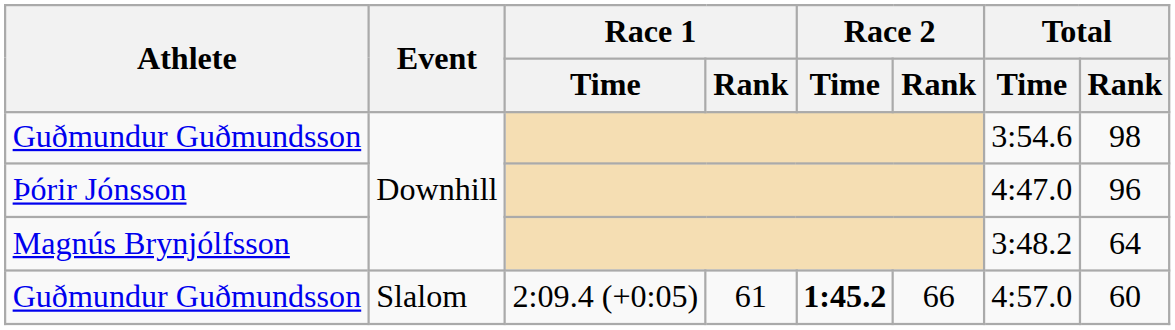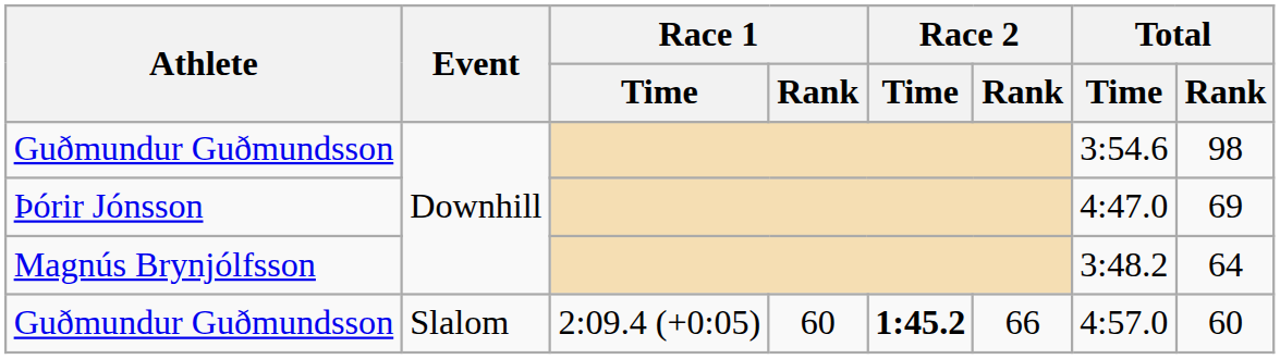 <table class="wikitable" style="font-size:90%">
 <tr>
 <th rowspan="2">Athlete</th>
 <th rowspan="2">Event</th>
 <th colspan="2">Race 1</th>
 <th colspan="2">Race 2</th>
 <th colspan="2">Total</th>
 </tr>
 <tr>
 <th>Time</th>
 <th>Rank</th>
 <th>Time</th>
 <th>Rank</th>
 <th>Time</th>
 <th>Rank</th>
 </tr>
 <tr>
 <td><a href='#'>Guðmundur Guðmundsson</a></td>
 <td rowspan="3">Downhill</td>
 <td colspan="4" bgcolor="wheat"></td>
 <td align="center">3:54.6</td>
 <td align="center">98</td>
 </tr>
 <tr>
 <td><a href='#'>Þórir Jónsson</a></td>
 <td colspan="4" bgcolor="wheat"></td>
 <td align="center">4:47.0</td>
-<td align="center">96</td>
+<td align="center">69</td>
 </tr>
 <tr>
 <td><a href='#'>Magnús Brynjólfsson</a></td>
 <td colspan="4" bgcolor="wheat"></td>
 <td align="center">3:48.2</td>
 <td align="center">64</td>
 </tr>
 <tr>
 <td><a href='#'>Guðmundur Guðmundsson</a></td>
 <td>Slalom</td>
 <td align="center">2:09.4 (+0:05)</td>
-<td align="center">61</td>
+<td align="center">60</td>
 <td align="center"><strong>1:45.2</strong></td>
 <td align="center">66</td>
 <td align="center">4:57.0</td>
 <td align="center">60</td>
 </tr>
 </table>
